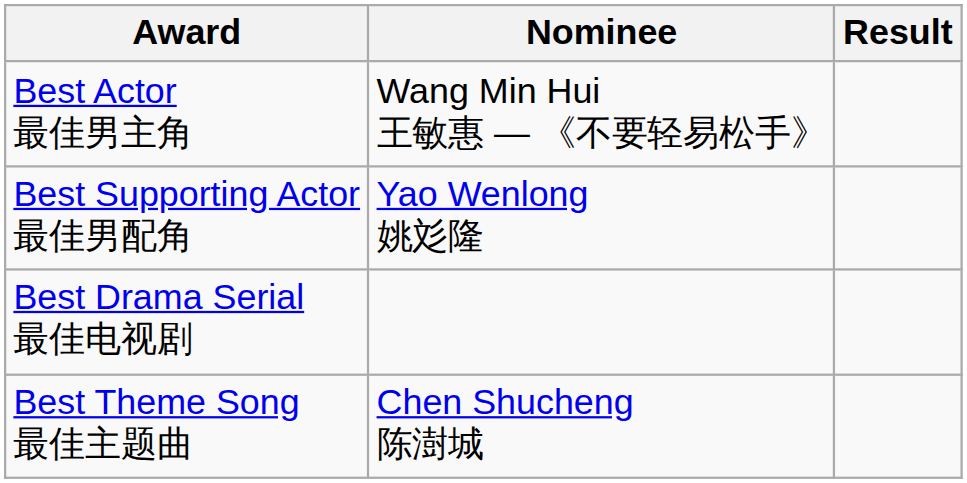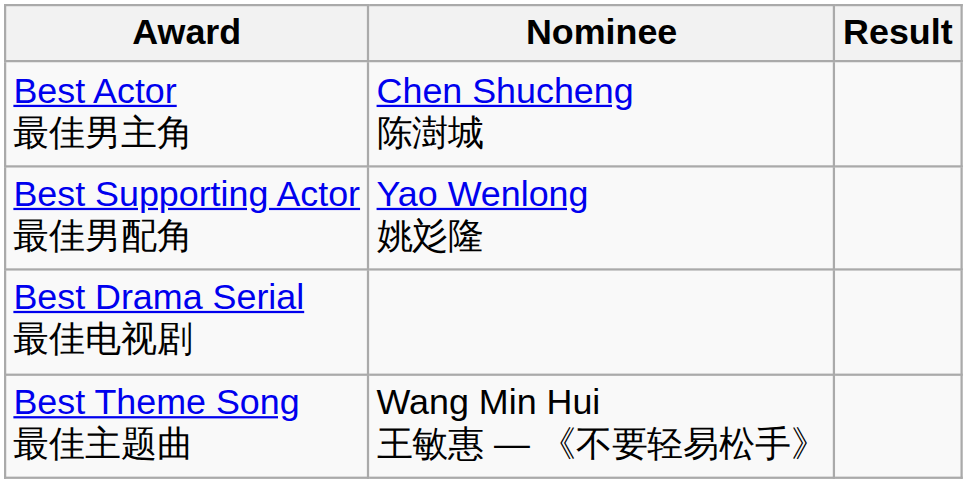 <table class="wikitable">
 <tr>
 <th>Award</th>
 <th>Nominee</th>
 <th>Result</th>
 </tr>
 <tr>
 <td><a href='#'>Best Actor</a> <br> 最佳男主角</td>
-<td>Wang Min Hui <br> 王敏惠 — 《不要轻易松手》</td>
+<td><a href='#'>Chen Shucheng</a> <br> 陈澍城</td>
 <td></td>
 </tr>
 <tr>
 <td><a href='#'>Best Supporting Actor</a> <br> 最佳男配角</td>
 <td><a href='#'>Yao Wenlong</a> <br> 姚彣隆</td>
 <td></td>
 </tr>
 <tr>
 <td><a href='#'>Best Drama Serial</a> <br> 最佳电视剧</td>
 <td></td>
 <td></td>
 </tr>
 <tr>
 <td><a href='#'>Best Theme Song</a> <br> 最佳主题曲</td>
-<td><a href='#'>Chen Shucheng</a> <br> 陈澍城</td>
+<td>Wang Min Hui <br> 王敏惠 — 《不要轻易松手》</td>
 <td></td>
 </tr>
 </table>
